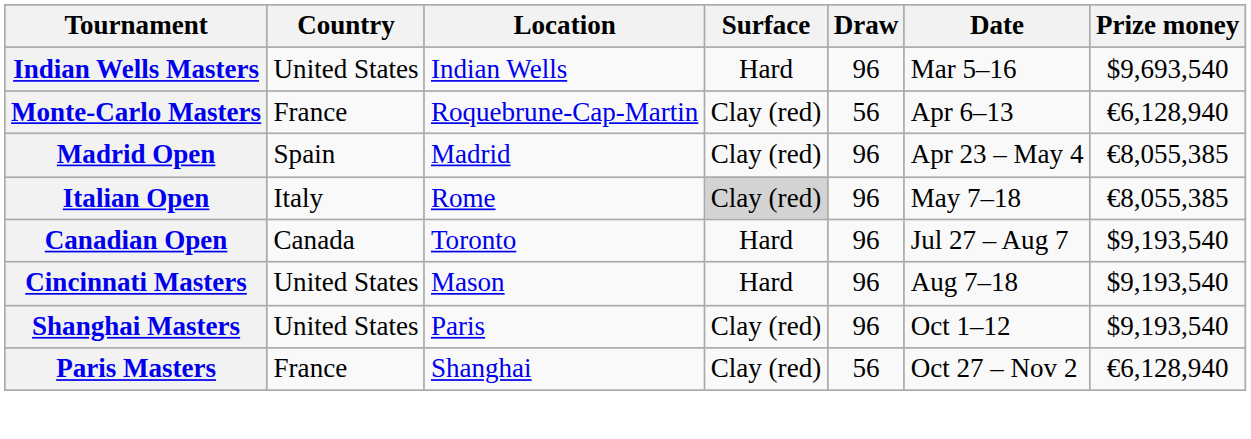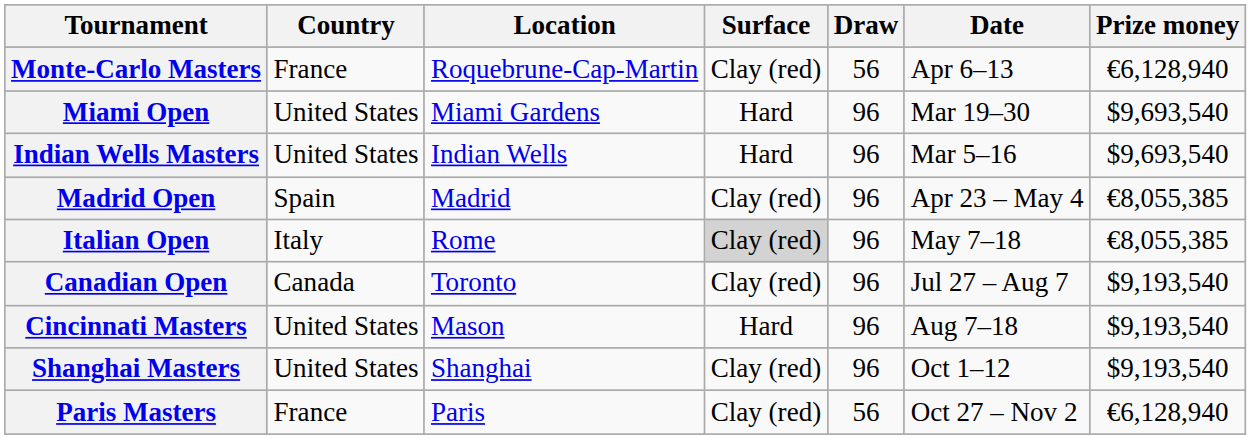 <table class="wikitable plainrowheaders nowrap">
 <tr>
 <th scope="col">Tournament</th>
 <th scope="col">Country</th>
 <th scope="col">Location</th>
 <th scope="col">Surface</th>
 <th scope="col">Draw</th>
 <th scope="col">Date</th>
 <th scope="col">Prize money</th>
 </tr>
 <tr>
+<th scope="row"><a href='#'>Monte-Carlo Masters</a></th>
+<td>France</td>
+<td><a href='#'>Roquebrune-Cap-Martin</a></td>
+<td style="text-align:center">Clay (red)</td>
+<td style="text-align:center">56</td>
+<td>Apr 6–13</td>
+<td style="text-align:center">€6,128,940</td>
+</tr>
+<tr>
+<th scope="row"><a href='#'>Miami Open</a></th>
+<td>United States</td>
+<td><a href='#'>Miami Gardens</a></td>
+<td style="text-align:center">Hard</td>
+<td style="text-align:center">96</td>
+<td>Mar 19–30</td>
+<td style="text-align:center">$9,693,540</td>
+</tr>
+<tr>
 <th scope="row"><a href='#'>Indian Wells Masters</a></th>
 <td>United States</td>
 <td><a href='#'>Indian Wells</a></td>
 <td style="text-align:center">Hard</td>
 <td style="text-align:center">96</td>
 <td>Mar 5–16</td>
 <td style="text-align:center">$9,693,540</td>
-</tr>
-<tr>
-<th scope="row"><a href='#'>Monte-Carlo Masters</a></th>
-<td>France</td>
-<td><a href='#'>Roquebrune-Cap-Martin</a></td>
-<td style="text-align:center">Clay (red)</td>
-<td style="text-align:center">56</td>
-<td>Apr 6–13</td>
-<td style="text-align:center">€6,128,940</td>
 </tr>
 <tr>
 <th scope="row"><a href='#'>Madrid Open</a></th>
 <td>Spain</td>
 <td><a href='#'>Madrid</a></td>
 <td style="text-align:center">Clay (red)</td>
 <td style="text-align:center">96</td>
 <td>Apr 23 – May 4</td>
 <td style="text-align:center">€8,055,385</td>
 </tr>
 <tr>
 <th scope="row"><a href='#'>Italian Open</a></th>
 <td>Italy</td>
 <td><a href='#'>Rome</a></td>
 <td style="background: lightgrey; text-align:center">Clay (red)</td>
 <td style="text-align:center">96</td>
 <td>May 7–18</td>
 <td style="text-align:center">€8,055,385</td>
 </tr>
 <tr>
 <th scope="row"><a href='#'>Canadian Open</a></th>
 <td>Canada</td>
 <td><a href='#'>Toronto</a></td>
-<td style="text-align:center">Hard</td>
+<td style="text-align:center">Clay (red)</td>
 <td style="text-align:center">96</td>
 <td>Jul 27 – Aug 7</td>
 <td style="text-align:center">$9,193,540</td>
 </tr>
 <tr>
 <th scope="row"><a href='#'>Cincinnati Masters</a></th>
 <td>United States</td>
 <td><a href='#'>Mason</a></td>
 <td style="text-align:center">Hard</td>
 <td style="text-align:center">96</td>
 <td>Aug 7–18</td>
 <td style="text-align:center">$9,193,540</td>
 </tr>
 <tr>
 <th scope="row"><a href='#'>Shanghai Masters</a></th>
 <td>United States</td>
-<td><a href='#'>Paris</a></td>
+<td><a href='#'>Shanghai</a></td>
 <td style="text-align:center">Clay (red)</td>
 <td style="text-align:center">96</td>
 <td>Oct 1–12</td>
 <td style="text-align:center">$9,193,540</td>
 </tr>
 <tr>
 <th scope="row"><a href='#'>Paris Masters</a></th>
 <td>France</td>
-<td><a href='#'>Shanghai</a></td>
+<td><a href='#'>Paris</a></td>
 <td style="text-align:center">Clay (red)</td>
 <td style="text-align:center">56</td>
 <td>Oct 27 – Nov 2</td>
 <td style="text-align:center">€6,128,940</td>
 </tr>
 </table>
